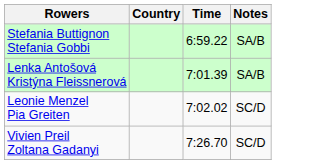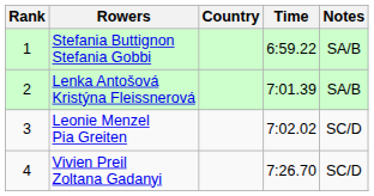 <table class="wikitable" style="text-align:center">
 <tr>
+<th>Rank</th>
 <th>Rowers</th>
 <th>Country</th>
 <th>Time</th>
 <th>Notes</th>
 </tr>
 <tr bgcolor=ccffcc>
+<td>1</td>
 <td align="left"><a href='#'>Stefania Buttignon</a><br><a href='#'>Stefania Gobbi</a></td>
 <td align="left"></td>
 <td>6:59.22</td>
 <td>SA/B</td>
 </tr>
 <tr bgcolor=ccffcc>
+<td>2</td>
 <td align="left"><a href='#'>Lenka Antošová</a><br><a href='#'>Kristýna Fleissnerová</a></td>
 <td align="left"></td>
 <td>7:01.39</td>
 <td>SA/B</td>
 </tr>
 <tr>
+<td>3</td>
 <td align="left"><a href='#'>Leonie Menzel</a><br><a href='#'>Pia Greiten</a></td>
 <td align="left"></td>
 <td>7:02.02</td>
 <td>SC/D</td>
 </tr>
 <tr>
+<td>4</td>
 <td align="left"><a href='#'>Vivien Preil</a><br><a href='#'>Zoltana Gadanyi</a></td>
 <td align="left"></td>
 <td>7:26.70</td>
 <td>SC/D</td>
 </tr>
 </table>
